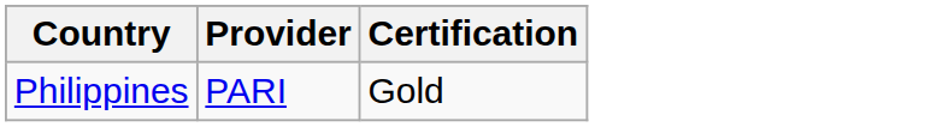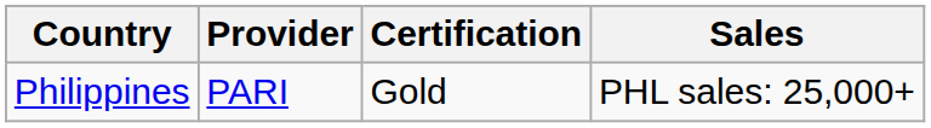 <table class="wikitable">
 <tr>
 <th>Country</th>
 <th>Provider</th>
 <th>Certification</th>
+<th>Sales</th>
 </tr>
 <tr>
 <td><a href='#'>Philippines</a></td>
 <td><a href='#'>PARI</a></td>
 <td>Gold</td>
+<td>PHL sales: 25,000+</td>
 </tr>
 </table>
